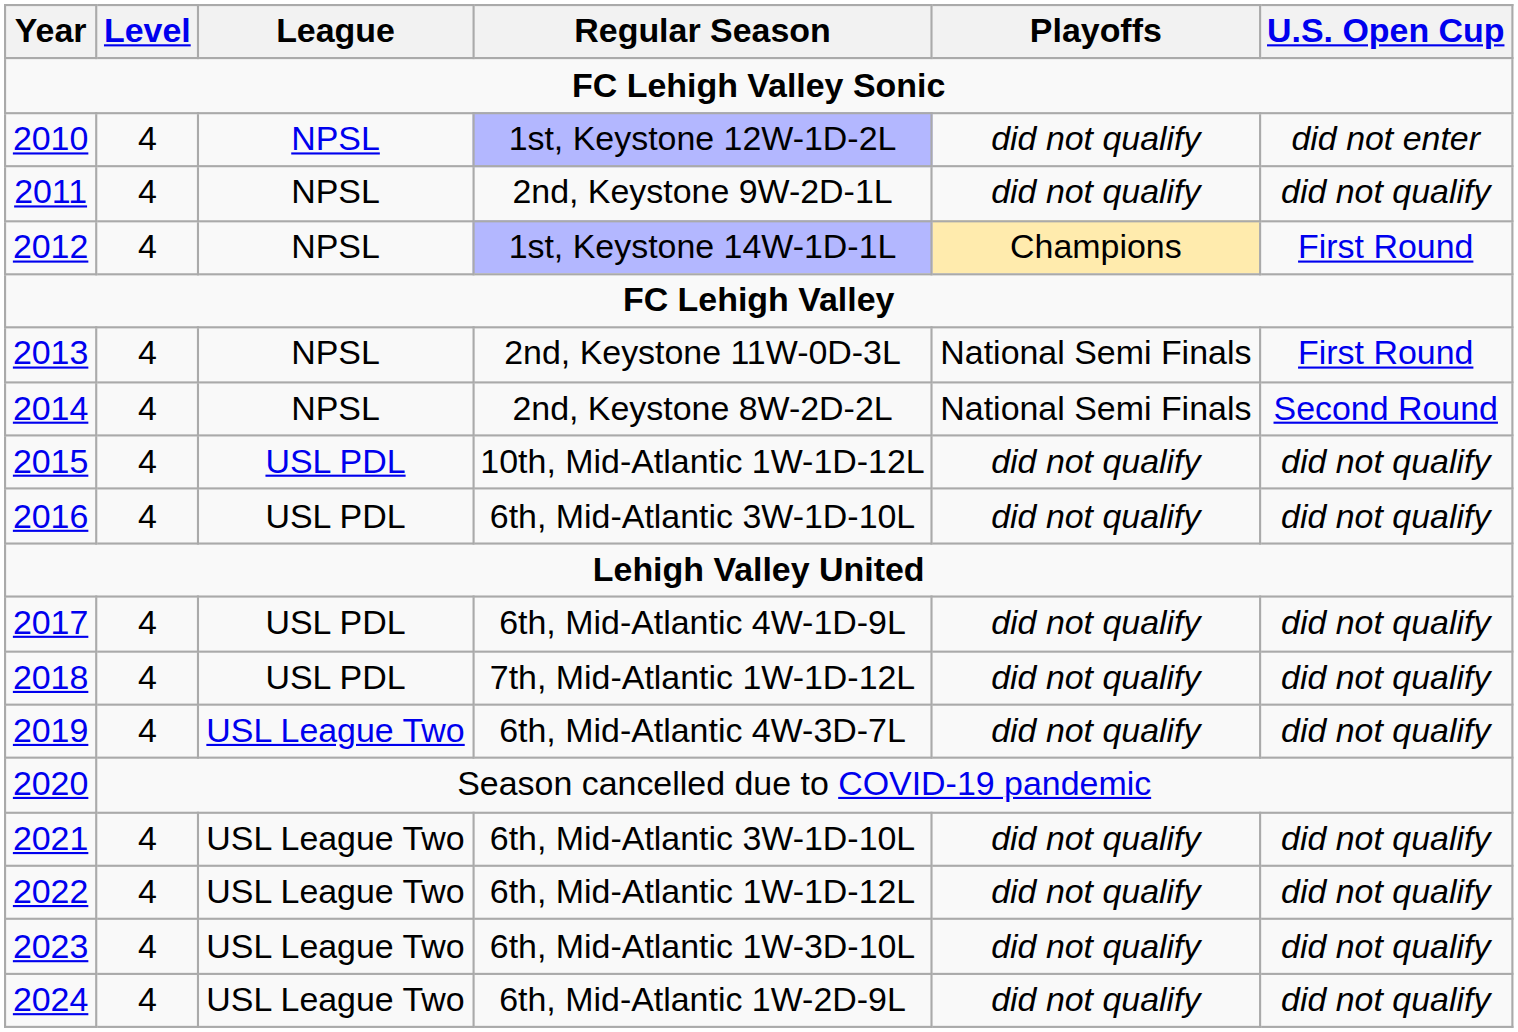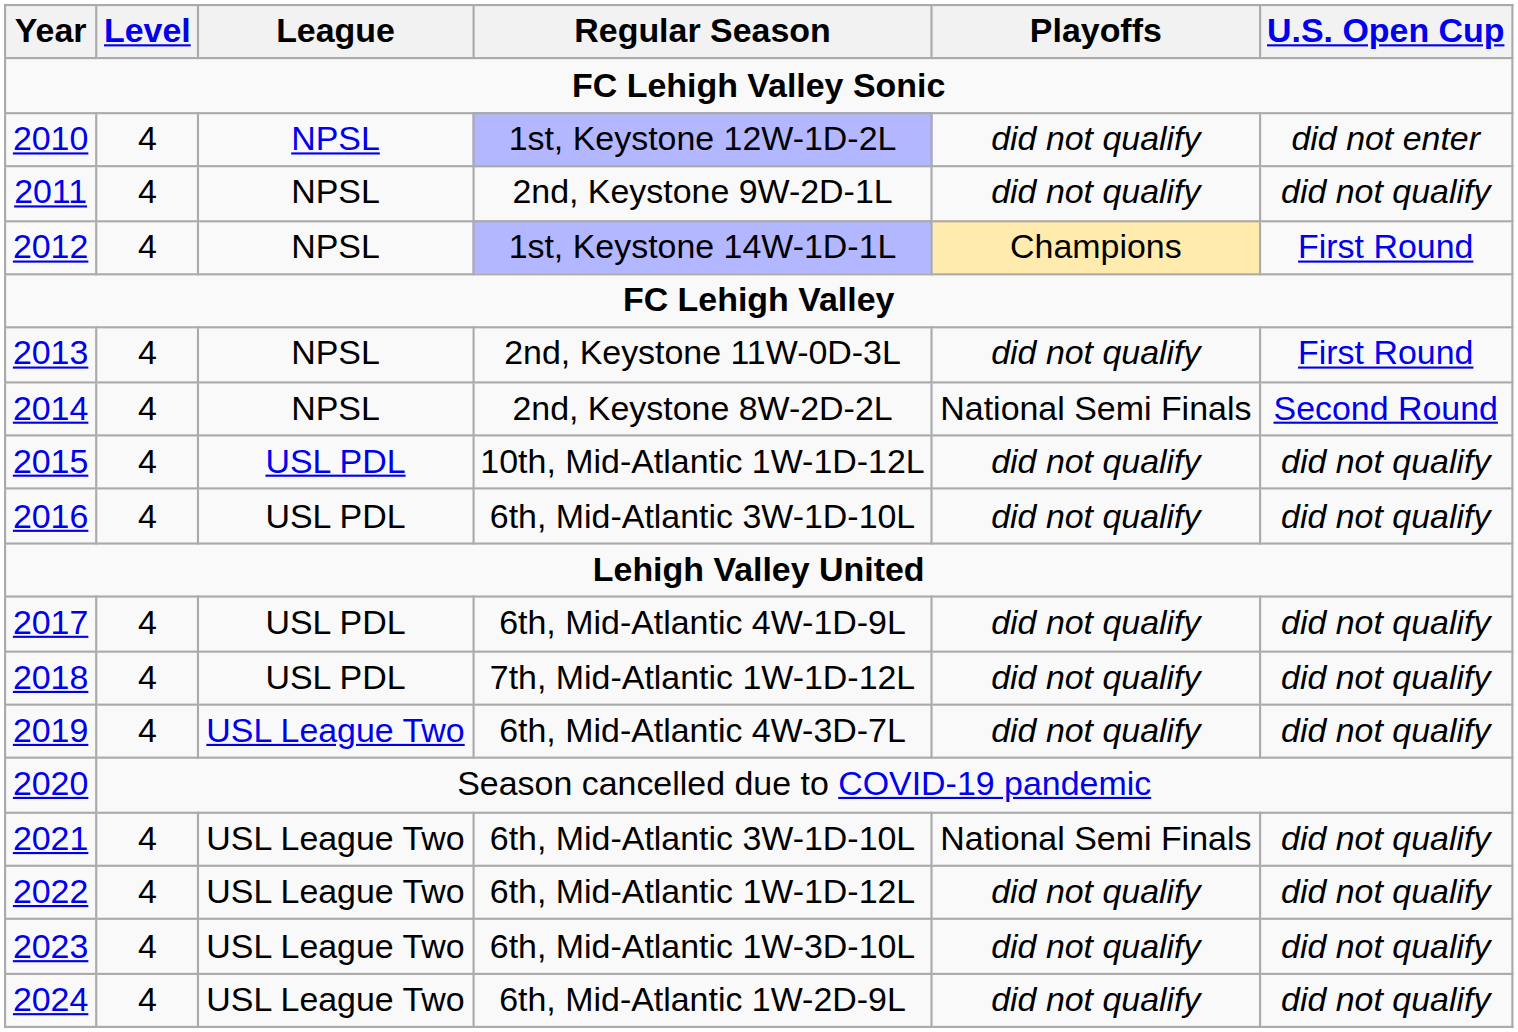 <table class="wikitable"  style="text-align: center;">
 <tr>
 <th>Year</th>
 <th><a href='#'>Level</a></th>
 <th>League</th>
 <th>Regular Season</th>
 <th>Playoffs</th>
 <th><a href='#'>U.S. Open Cup</a></th>
 </tr>
 <tr>
 <td colspan=6 align=center><strong>FC Lehigh Valley Sonic</strong></td>
 </tr>
 <tr>
 <td><a href='#'>2010</a></td>
 <td>4</td>
 <td><a href='#'>NPSL</a></td>
 <td bgcolor="B3B7FF">1st, Keystone 12W-1D-2L</td>
 <td><em>did not qualify</em></td>
 <td><em>did not enter</em></td>
 </tr>
 <tr>
 <td><a href='#'>2011</a></td>
 <td>4</td>
 <td>NPSL</td>
 <td>2nd, Keystone 9W-2D-1L</td>
 <td><em>did not qualify</em></td>
 <td><em>did not qualify</em></td>
 </tr>
 <tr>
 <td><a href='#'>2012</a></td>
 <td>4</td>
 <td>NPSL</td>
 <td bgcolor="B3B7FF">1st, Keystone 14W-1D-1L</td>
 <td bgcolor="FFEBAD">Champions</td>
 <td><a href='#'>First Round</a></td>
 </tr>
 <tr>
 <td colspan=6 align=center><strong>FC Lehigh Valley</strong></td>
 </tr>
 <tr>
 <td><a href='#'>2013</a></td>
 <td>4</td>
 <td>NPSL</td>
 <td>2nd, Keystone 11W-0D-3L</td>
-<td>National Semi Finals</td>
+<td><em>did not qualify</em></td>
 <td><a href='#'>First Round</a></td>
 </tr>
 <tr>
 <td><a href='#'>2014</a></td>
 <td>4</td>
 <td>NPSL</td>
 <td>2nd, Keystone 8W-2D-2L</td>
 <td>National Semi Finals</td>
 <td><a href='#'>Second Round</a></td>
 </tr>
 <tr>
 <td><a href='#'>2015</a></td>
 <td>4</td>
 <td><a href='#'>USL PDL</a></td>
 <td>10th, Mid-Atlantic 1W-1D-12L</td>
 <td><em>did not qualify</em></td>
 <td><em>did not qualify</em></td>
 </tr>
 <tr>
 <td><a href='#'>2016</a></td>
 <td>4</td>
 <td>USL PDL</td>
 <td>6th, Mid-Atlantic 3W-1D-10L</td>
 <td><em>did not qualify</em></td>
 <td><em>did not qualify</em></td>
 </tr>
 <tr>
 <td colspan=6 align=center><strong>Lehigh Valley United</strong></td>
 </tr>
 <tr>
 <td><a href='#'>2017</a></td>
 <td>4</td>
 <td>USL PDL</td>
 <td>6th, Mid-Atlantic 4W-1D-9L</td>
 <td><em>did not qualify</em></td>
 <td><em>did not qualify</em></td>
 </tr>
 <tr>
 <td><a href='#'>2018</a></td>
 <td>4</td>
 <td>USL PDL</td>
 <td>7th, Mid-Atlantic 1W-1D-12L</td>
 <td><em>did not qualify</em></td>
 <td><em>did not qualify</em></td>
 </tr>
 <tr>
 <td><a href='#'>2019</a></td>
 <td>4</td>
 <td><a href='#'>USL League Two</a></td>
 <td>6th, Mid-Atlantic 4W-3D-7L</td>
 <td><em>did not qualify</em></td>
 <td><em>did not qualify</em></td>
 </tr>
 <tr>
 <td><a href='#'>2020</a></td>
 <td colspan=5>Season cancelled due to <a href='#'>COVID-19 pandemic</a></td>
 </tr>
 <tr>
 <td><a href='#'>2021</a></td>
 <td>4</td>
 <td>USL League Two</td>
 <td>6th, Mid-Atlantic 3W-1D-10L</td>
-<td><em>did not qualify</em></td>
+<td>National Semi Finals</td>
 <td><em>did not qualify</em></td>
 </tr>
 <tr>
 <td><a href='#'>2022</a></td>
 <td>4</td>
 <td>USL League Two</td>
 <td>6th, Mid-Atlantic 1W-1D-12L</td>
 <td><em>did not qualify</em></td>
 <td><em>did not qualify</em></td>
 </tr>
 <tr>
 <td><a href='#'>2023</a></td>
 <td>4</td>
 <td>USL League Two</td>
 <td>6th, Mid-Atlantic 1W-3D-10L</td>
 <td><em>did not qualify</em></td>
 <td><em>did not qualify</em></td>
 </tr>
 <tr>
 <td><a href='#'>2024</a></td>
 <td>4</td>
 <td>USL League Two</td>
 <td>6th, Mid-Atlantic 1W-2D-9L</td>
 <td><em>did not qualify</em></td>
 <td><em>did not qualify</em></td>
 </tr>
 </table>
